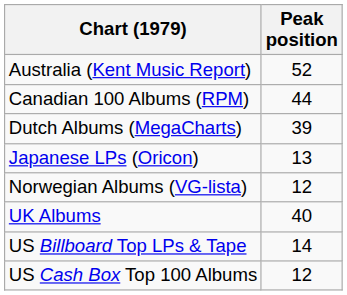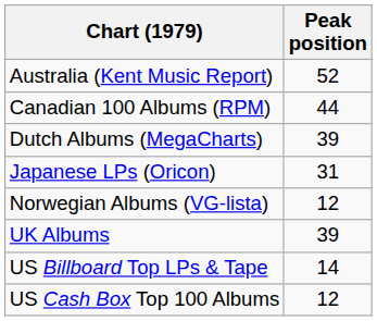 <table class="wikitable sortable" style="text-align:center;">
 <tr>
 <th scope="col">Chart (1979)</th>
 <th scope="col">Peak<br>position</th>
 </tr>
 <tr>
 <td scope="row" align="left">Australia (<a href='#'>Kent Music Report</a>)</td>
 <td>52</td>
 </tr>
 <tr>
 <td scope="row" align="left">Canadian 100 Albums (<a href='#'>RPM</a>)</td>
 <td>44</td>
 </tr>
 <tr>
 <td scope="row" align="left">Dutch Albums (<a href='#'>MegaCharts</a>)</td>
 <td>39</td>
 </tr>
 <tr>
 <td scope="row" align="left"><a href='#'>Japanese LPs</a> (<a href='#'>Oricon</a>)</td>
-<td>13</td>
+<td>31</td>
 </tr>
 <tr>
 <td scope="row" align="left">Norwegian Albums (<a href='#'>VG-lista</a>)</td>
 <td>12</td>
 </tr>
 <tr>
 <td scope="row" align="left"><a href='#'>UK Albums</a></td>
-<td>40</td>
+<td>39</td>
 </tr>
 <tr>
 <td scope="row" align="left">US <a href='#'><em>Billboard</em> Top LPs & Tape</a></td>
 <td>14</td>
 </tr>
 <tr>
 <td scope="row" align="left">US <em><a href='#'>Cash Box</a></em> Top 100 Albums</td>
 <td>12</td>
 </tr>
 </table>
